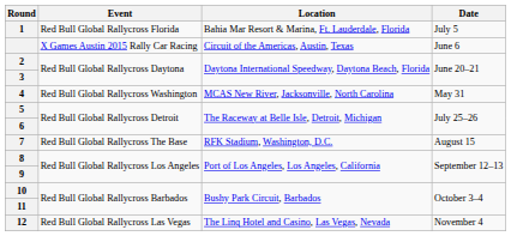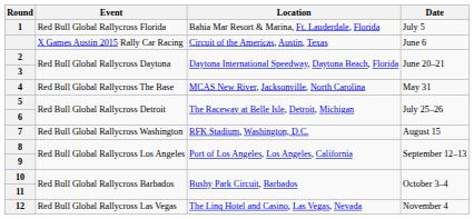 <table class="wikitable" border="1" style="font-size: 85%">
 <tr>
 <th>Round</th>
 <th>Event</th>
 <th>Location</th>
 <th>Date</th>
 </tr>
 <tr>
 <th>1</th>
 <td>Red Bull Global Rallycross Florida</td>
 <td> Bahia Mar Resort & Marina, <a href='#'>Ft. Lauderdale</a>, <a href='#'>Florida</a></td>
 <td>July 5</td>
 </tr>
 <tr>
 <th></th>
 <td><a href='#'>X Games Austin 2015</a> Rally Car Racing</td>
 <td> <a href='#'>Circuit of the Americas</a>, <a href='#'>Austin</a>, <a href='#'>Texas</a></td>
 <td>June 6</td>
 </tr>
 <tr>
 <th>2</th>
 <td rowspan=2>Red Bull Global Rallycross Daytona</td>
 <td rowspan=2> <a href='#'>Daytona International Speedway</a>, <a href='#'>Daytona Beach</a>, <a href='#'>Florida</a></td>
 <td rowspan=2>June 20–21</td>
 </tr>
 <tr>
 <th>3</th>
 </tr>
 <tr>
 <th>4</th>
-<td>Red Bull Global Rallycross Washington</td>
+<td>Red Bull Global Rallycross The Base</td>
 <td> <a href='#'>MCAS New River</a>, <a href='#'>Jacksonville</a>, <a href='#'>North Carolina</a></td>
 <td>May 31</td>
 </tr>
 <tr>
 <th>5</th>
 <td rowspan=2>Red Bull Global Rallycross Detroit</td>
 <td rowspan=2> <a href='#'>The Raceway at Belle Isle</a>, <a href='#'>Detroit</a>, <a href='#'>Michigan</a></td>
 <td rowspan=2>July 25–26</td>
 </tr>
 <tr>
 <th>6</th>
 </tr>
 <tr>
 <th>7</th>
-<td>Red Bull Global Rallycross The Base</td>
+<td>Red Bull Global Rallycross Washington</td>
 <td> <a href='#'>RFK Stadium</a>, <a href='#'>Washington, D.C.</a></td>
 <td>August 15</td>
 </tr>
 <tr>
 <th>8</th>
 <td rowspan=2>Red Bull Global Rallycross Los Angeles</td>
 <td rowspan=2> <a href='#'>Port of Los Angeles</a>, <a href='#'>Los Angeles</a>, <a href='#'>California</a></td>
 <td rowspan=2>September 12–13</td>
 </tr>
 <tr>
 <th>9</th>
 </tr>
 <tr>
 <th>10</th>
 <td rowspan=2>Red Bull Global Rallycross Barbados</td>
 <td rowspan=2> <a href='#'>Bushy Park Circuit</a>, <a href='#'>Barbados</a></td>
 <td rowspan=2>October 3–4</td>
 </tr>
 <tr>
 <th>11</th>
 </tr>
 <tr>
 <th>12</th>
 <td>Red Bull Global Rallycross Las Vegas</td>
 <td> <a href='#'>The Linq Hotel and Casino</a>, <a href='#'>Las Vegas</a>, <a href='#'>Nevada</a></td>
 <td>November 4</td>
 </tr>
 </table>
